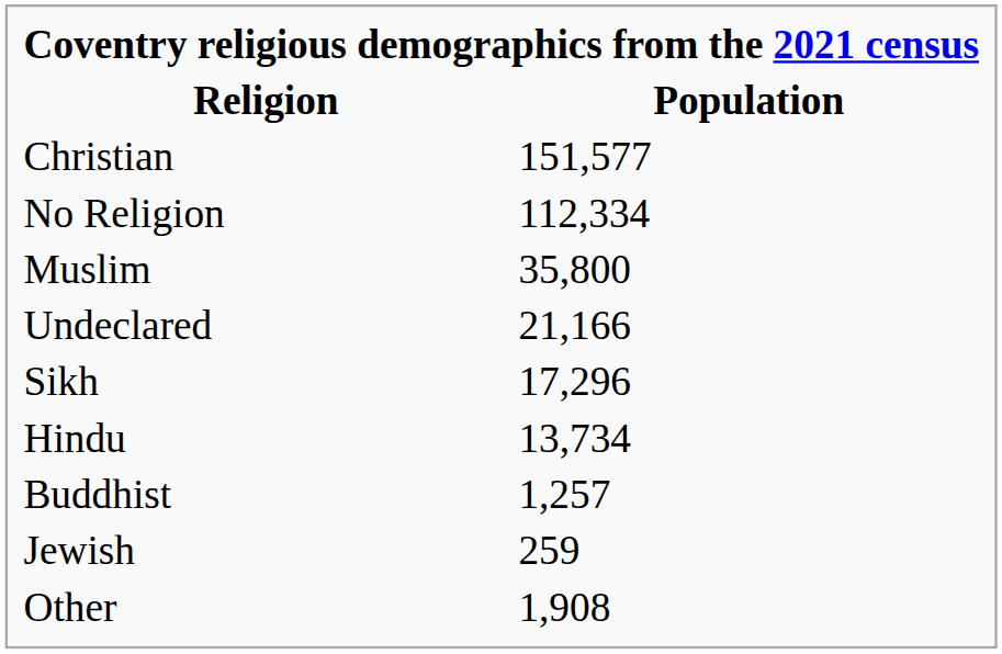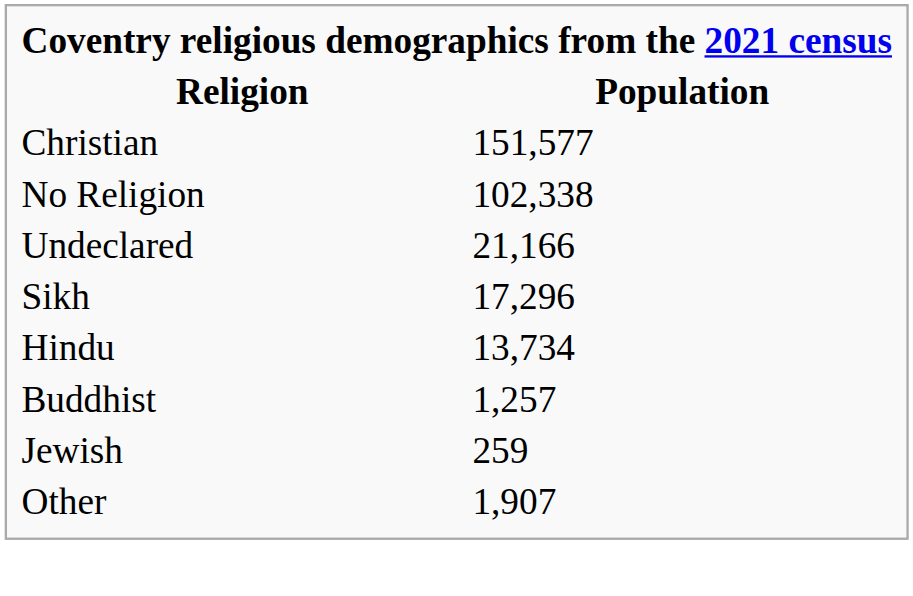 <table class="infobox" style="float:right;">
 <tr>
 <th colspan="2">Coventry religious demographics from the <a href='#'>2021 census</a></th>
 </tr>
 <tr>
 <th><strong>Religion</strong></th>
 <th><strong>Population</strong></th>
 </tr>
 <tr>
 <td>Christian</td>
 <td>151,577</td>
 </tr>
 <tr>
 <td>No Religion</td>
-<td>112,334</td>
-</tr>
-<tr>
-<td>Muslim</td>
-<td>35,800</td>
+<td>102,338</td>
 </tr>
 <tr>
 <td>Undeclared</td>
 <td>21,166</td>
 </tr>
 <tr>
 <td>Sikh</td>
 <td>17,296</td>
 </tr>
 <tr>
 <td>Hindu</td>
 <td>13,734</td>
 </tr>
 <tr>
 <td>Buddhist</td>
 <td>1,257</td>
 </tr>
 <tr>
 <td>Jewish</td>
 <td>259</td>
 </tr>
 <tr>
 <td>Other</td>
-<td>1,908</td>
+<td>1,907</td>
 </tr>
 </table>
